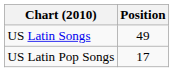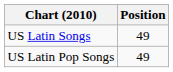 <table class="wikitable sortable">
 <tr>
 <th>Chart (2010)</th>
 <th>Position</th>
 </tr>
 <tr>
 <td>US <a href='#'>Latin Songs</a></td>
 <td align="center">49</td>
 </tr>
 <tr>
 <td>US Latin Pop Songs</td>
-<td align="center">17</td>
+<td align="center">49</td>
 </tr>
 </table>
